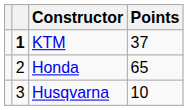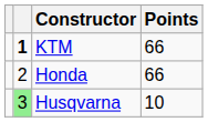 <table class="wikitable" style="font-size: 95%;">
 <tr>
 <th></th>
 <th></th>
 <th>Constructor</th>
 <th>Points</th>
 </tr>
 <tr>
 <td></td>
 <td align=center><strong>1</strong></td>
 <td> <a href='#'>KTM</a></td>
-<td align=left>37</td>
+<td align=left>66</td>
 </tr>
 <tr>
 <td></td>
 <td align=center>2</td>
 <td> <a href='#'>Honda</a></td>
-<td align=left>65</td>
+<td align=left>66</td>
 </tr>
 <tr>
 <td></td>
-<td align=center>3</td>
+<td align=center style="background: lightgreen;">3</td>
 <td> <a href='#'>Husqvarna</a></td>
 <td align=left>10</td>
 </tr>
 </table>
